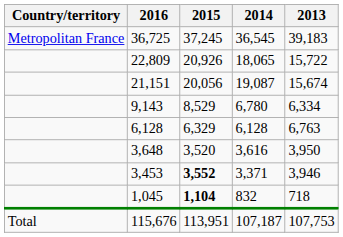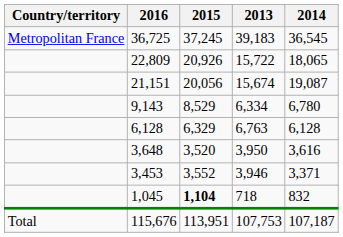 <table class="wikitable sortable mw-collapsible mw-collapsed">
 <tr>
 <th>Country/territory</th>
 <th>2016</th>
 <th>2015</th>
+<th>2013</th>
 <th>2014</th>
-<th>2013</th>
 </tr>
 <tr>
 <td> <a href='#'>Metropolitan France</a></td>
 <td>36,725</td>
 <td>37,245</td>
+<td>39,183</td>
 <td>36,545</td>
-<td>39,183</td>
 </tr>
 <tr>
 <td></td>
 <td>22,809</td>
 <td>20,926</td>
+<td>15,722</td>
 <td>18,065</td>
-<td>15,722</td>
 </tr>
 <tr>
 <td></td>
 <td>21,151</td>
 <td>20,056</td>
+<td>15,674</td>
 <td>19,087</td>
-<td>15,674</td>
 </tr>
 <tr>
 <td></td>
 <td>9,143</td>
 <td>8,529</td>
+<td>6,334</td>
 <td>6,780</td>
-<td>6,334</td>
 </tr>
 <tr>
 <td></td>
 <td>6,128</td>
 <td>6,329</td>
+<td>6,763</td>
 <td>6,128</td>
-<td>6,763</td>
 </tr>
 <tr>
 <td></td>
 <td>3,648</td>
 <td>3,520</td>
+<td>3,950</td>
 <td>3,616</td>
-<td>3,950</td>
 </tr>
 <tr>
 <td></td>
 <td>3,453</td>
-<td><strong>3,552</strong></td>
+<td>3,552</td>
+<td>3,946</td>
 <td>3,371</td>
-<td>3,946</td>
 </tr>
 <tr>
 <td></td>
 <td>1,045</td>
 <td><strong>1,104</strong></td>
+<td>718</td>
 <td>832</td>
-<td>718</td>
 </tr>
 <tr style="border-top:3px solid green;">
 <td>Total</td>
 <td>115,676</td>
 <td>113,951</td>
+<td>107,753</td>
 <td>107,187</td>
-<td>107,753</td>
 </tr>
 </table>
